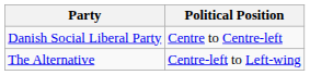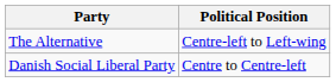 <table class="wikitable mw-collapsible mw-collapsed">
 <tr>
 <th>Party</th>
 <th>Political Position</th>
 </tr>
 <tr>
+<td><a href='#'>The Alternative</a></td>
+<td><a href='#'>Centre-left</a> to <a href='#'>Left-wing</a></td>
+</tr>
+<tr>
 <td><a href='#'>Danish Social Liberal Party</a></td>
 <td><a href='#'>Centre</a> to <a href='#'>Centre-left</a></td>
 </tr>
-<tr>
-<td><a href='#'>The Alternative</a></td>
-<td><a href='#'>Centre-left</a> to <a href='#'>Left-wing</a></td>
-</tr>
 </table>
